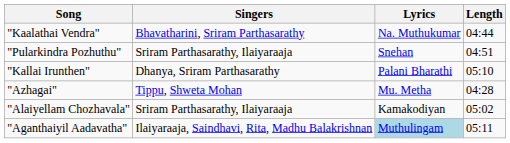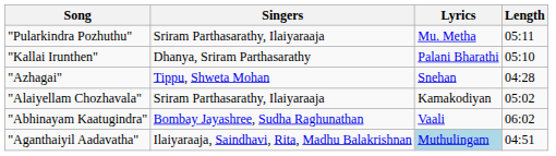 <table class="wikitable">
 <tr>
 <th>Song</th>
 <th>Singers</th>
 <th>Lyrics</th>
 <th>Length</th>
 </tr>
 <tr>
-<td>"Kaalathai Vendra"</td>
-<td><a href='#'>Bhavatharini</a>, <a href='#'>Sriram Parthasarathy</a></td>
-<td><a href='#'>Na. Muthukumar</a></td>
-<td>04:44</td>
-</tr>
-<tr>
 <td>"Pularkindra Pozhuthu"</td>
 <td>Sriram Parthasarathy, Ilaiyaraaja</td>
-<td><a href='#'>Snehan</a></td>
-<td>04:51</td>
+<td><a href='#'>Mu. Metha</a></td>
+<td>05:11</td>
 </tr>
 <tr>
 <td>"Kallai Irunthen"</td>
 <td>Dhanya, Sriram Parthasarathy</td>
 <td><a href='#'>Palani Bharathi</a></td>
 <td>05:10</td>
 </tr>
 <tr>
 <td>"Azhagai"</td>
 <td><a href='#'>Tippu</a>, <a href='#'>Shweta Mohan</a></td>
-<td><a href='#'>Mu. Metha</a></td>
+<td><a href='#'>Snehan</a></td>
 <td>04:28</td>
 </tr>
 <tr>
 <td>"Alaiyellam Chozhavala"</td>
 <td>Sriram Parthasarathy, Ilaiyaraaja</td>
 <td>Kamakodiyan</td>
 <td>05:02</td>
 </tr>
 <tr>
+<td>"Abhinayam Kaatugindra"</td>
+<td><a href='#'>Bombay Jayashree</a>, <a href='#'>Sudha Raghunathan</a></td>
+<td><a href='#'>Vaali</a></td>
+<td>06:02</td>
+</tr>
+<tr>
 <td>"Aganthaiyil Aadavatha"</td>
 <td>Ilaiyaraaja, <a href='#'>Saindhavi</a>, <a href='#'>Rita</a>, <a href='#'>Madhu Balakrishnan</a></td>
 <td style="background: lightblue;"><a href='#'>Muthulingam</a></td>
-<td>05:11</td>
+<td>04:51</td>
 </tr>
 </table>
